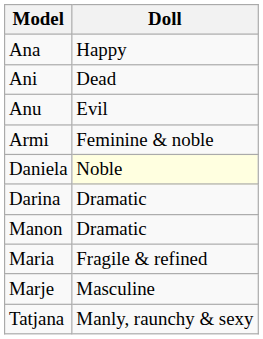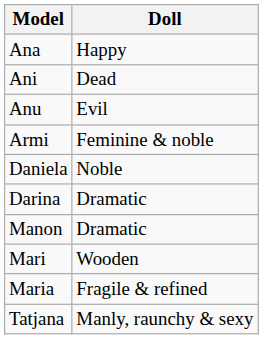 <table class="wikitable">
 <tr>
 <th>Model</th>
 <th>Doll</th>
 </tr>
 <tr>
 <td>Ana</td>
 <td>Happy</td>
 </tr>
 <tr>
 <td>Ani</td>
 <td>Dead</td>
 </tr>
 <tr>
 <td>Anu</td>
 <td>Evil</td>
 </tr>
 <tr>
 <td>Armi</td>
 <td>Feminine & noble</td>
 </tr>
 <tr>
 <td>Daniela</td>
-<td style="background: lightyellow;">Noble</td>
+<td>Noble</td>
 </tr>
 <tr>
 <td>Darina</td>
 <td>Dramatic</td>
 </tr>
 <tr>
 <td>Manon</td>
 <td>Dramatic</td>
 </tr>
 <tr>
+<td>Mari</td>
+<td>Wooden</td>
+</tr>
+<tr>
 <td>Maria</td>
 <td>Fragile & refined</td>
-</tr>
-<tr>
-<td>Marje</td>
-<td>Masculine</td>
 </tr>
 <tr>
 <td>Tatjana</td>
 <td>Manly, raunchy & sexy</td>
 </tr>
 </table>
